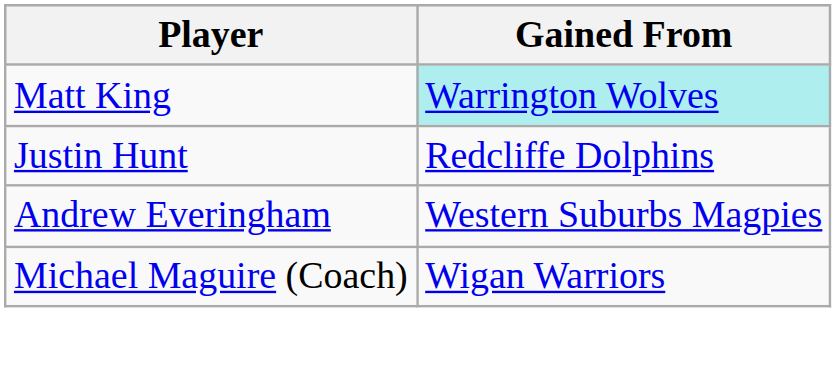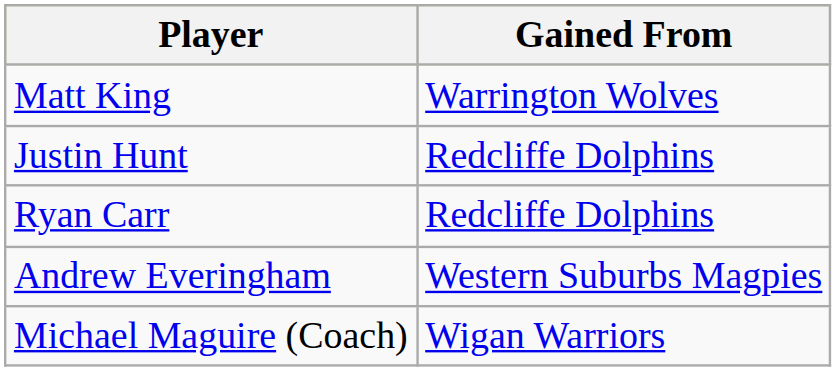 <table class="wikitable">
 <tr bgcolor=#bdb76b>
 <th>Player</th>
 <th>Gained From</th>
 </tr>
 <tr>
 <td><a href='#'>Matt King</a></td>
-<td style="background: paleturquoise;"> <a href='#'>Warrington Wolves</a></td>
+<td> <a href='#'>Warrington Wolves</a></td>
 </tr>
 <tr>
 <td><a href='#'>Justin Hunt</a></td>
+<td> <a href='#'>Redcliffe Dolphins</a></td>
+</tr>
+<tr>
+<td><a href='#'>Ryan Carr</a></td>
 <td> <a href='#'>Redcliffe Dolphins</a></td>
 </tr>
 <tr>
 <td><a href='#'>Andrew Everingham</a></td>
 <td> <a href='#'>Western Suburbs Magpies</a></td>
 </tr>
 <tr>
 <td><a href='#'>Michael Maguire</a> (Coach)</td>
 <td> <a href='#'>Wigan Warriors</a></td>
 </tr>
 </table>
